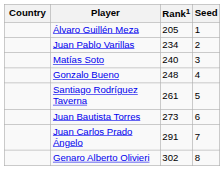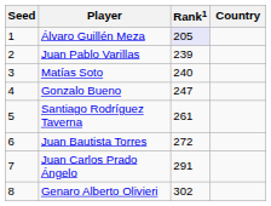 <table class="sortable wikitable">
 <tr>
-<th width="70">Country</th>
+<th>Seed</th>
 <th width="175">Player</th>
 <th>Rank<sup>1</sup></th>
-<th>Seed</th>
+<th width="70">Country</th>
 </tr>
 <tr>
+<td>1</td>
+<td><a href='#'>Álvaro Guillén Meza</a></td>
+<td style="background: lavender;">205</td>
 <td></td>
-<td><a href='#'>Álvaro Guillén Meza</a></td>
-<td>205</td>
-<td>1</td>
 </tr>
 <tr>
+<td>2</td>
+<td><a href='#'>Juan Pablo Varillas</a></td>
+<td>239</td>
 <td></td>
-<td><a href='#'>Juan Pablo Varillas</a></td>
-<td>234</td>
-<td>2</td>
 </tr>
 <tr>
-<td></td>
+<td>3</td>
 <td><a href='#'>Matías Soto</a></td>
 <td>240</td>
-<td>3</td>
+<td></td>
 </tr>
 <tr>
+<td>4</td>
+<td><a href='#'>Gonzalo Bueno</a></td>
+<td>247</td>
 <td></td>
-<td><a href='#'>Gonzalo Bueno</a></td>
-<td>248</td>
-<td>4</td>
 </tr>
 <tr>
-<td></td>
+<td>5</td>
 <td><a href='#'>Santiago Rodríguez Taverna</a></td>
 <td>261</td>
-<td>5</td>
+<td></td>
 </tr>
 <tr>
+<td>6</td>
+<td><a href='#'>Juan Bautista Torres</a></td>
+<td>272</td>
 <td></td>
-<td><a href='#'>Juan Bautista Torres</a></td>
-<td>273</td>
-<td>6</td>
 </tr>
 <tr>
-<td></td>
+<td>7</td>
 <td><a href='#'>Juan Carlos Prado Ángelo</a></td>
 <td>291</td>
-<td>7</td>
+<td></td>
 </tr>
 <tr>
-<td></td>
+<td>8</td>
 <td><a href='#'>Genaro Alberto Olivieri</a></td>
 <td>302</td>
-<td>8</td>
+<td></td>
 </tr>
 </table>
